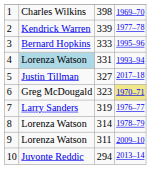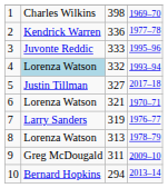 <table class="wikitable">
 <tr>
 </tr>
 <tr>
 <td>1</td>
 <td>Charles Wilkins</td>
 <td>398</td>
 <td style="font-size:80%;"><a href='#'>1969–70</a></td>
 </tr>
 <tr>
 <td>2</td>
 <td><a href='#'>Kendrick Warren</a></td>
-<td>339</td>
+<td>336</td>
 <td style="font-size:80%;"><a href='#'>1977–78</a></td>
 </tr>
 <tr>
 <td>3</td>
-<td><a href='#'>Bernard Hopkins</a></td>
+<td><a href='#'>Juvonte Reddic</a></td>
 <td>333</td>
 <td style="font-size:80%;"><a href='#'>1995–96</a></td>
 </tr>
 <tr>
 <td>4</td>
 <td style="background: lightblue;">Lorenza Watson</td>
-<td>331</td>
+<td>332</td>
 <td style="font-size:80%;"><a href='#'>1993–94</a></td>
 </tr>
 <tr>
 <td>5</td>
 <td><a href='#'>Justin Tillman</a></td>
 <td>327</td>
 <td style="font-size:80%;"><a href='#'>2017–18</a></td>
 </tr>
 <tr>
 <td>6</td>
-<td>Greg McDougald</td>
-<td>323</td>
-<td style="background: khaki; font-size:80%;"><a href='#'>1970–71</a></td>
+<td>Lorenza Watson</td>
+<td>321</td>
+<td style="font-size:80%;"><a href='#'>1970–71</a></td>
 </tr>
 <tr>
 <td>7</td>
 <td><a href='#'>Larry Sanders</a></td>
 <td>319</td>
 <td style="font-size:80%;"><a href='#'>1976–77</a></td>
 </tr>
 <tr>
 <td>8</td>
 <td>Lorenza Watson</td>
-<td>314</td>
+<td>313</td>
 <td style="font-size:80%;"><a href='#'>1978–79</a></td>
 </tr>
 <tr>
 <td>9</td>
-<td>Lorenza Watson</td>
+<td>Greg McDougald</td>
 <td>311</td>
 <td style="font-size:80%;"><a href='#'>2009–10</a></td>
 </tr>
 <tr>
 <td>10</td>
-<td><a href='#'>Juvonte Reddic</a></td>
+<td><a href='#'>Bernard Hopkins</a></td>
 <td>294</td>
 <td style="font-size:80%;"><a href='#'>2013–14</a></td>
 </tr>
 </table>
